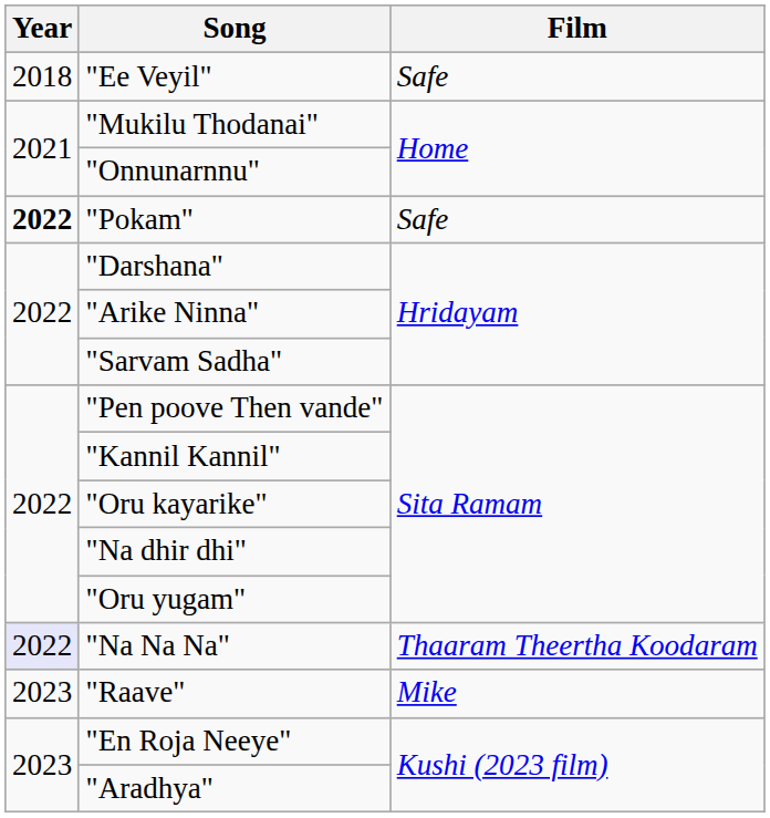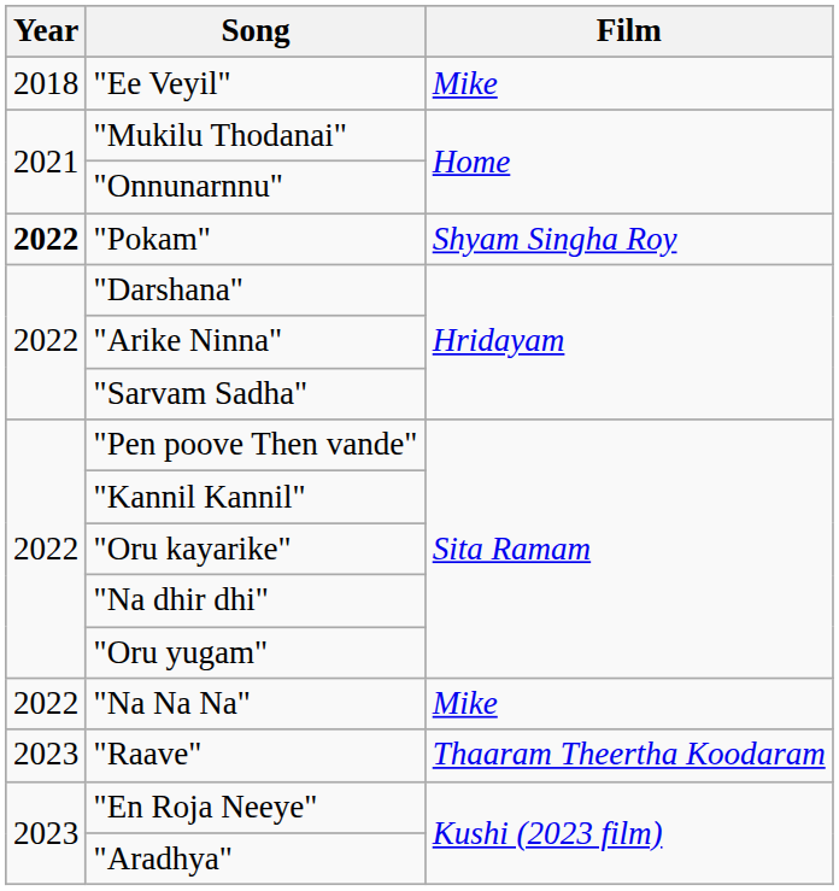 <table class="wikitable sortable">
 <tr>
 <th>Year</th>
 <th>Song</th>
 <th>Film</th>
 </tr>
 <tr>
 <td>2018</td>
 <td>"Ee Veyil"</td>
-<td><em>Safe</em></td>
+<td><em><a href='#'>Mike</a></em></td>
 </tr>
 <tr>
 <td rowspan=2>2021</td>
 <td>"Mukilu Thodanai"</td>
 <td rowspan=2><em><a href='#'>Home</a></em></td>
 </tr>
 <tr>
 <td>"Onnunarnnu"</td>
 </tr>
 <tr>
 <td><strong>2022</strong></td>
 <td>"Pokam"</td>
-<td><em>Safe</em></td>
+<td><em><a href='#'>Shyam Singha Roy</a></em></td>
 </tr>
 <tr>
 <td rowspan=3>2022</td>
 <td>"Darshana"</td>
 <td rowspan=3><em><a href='#'>Hridayam</a></em></td>
 </tr>
 <tr>
 <td>"Arike Ninna"</td>
 </tr>
 <tr>
 <td>"Sarvam Sadha"</td>
 </tr>
 <tr>
 <td rowspan="5">2022</td>
 <td>"Pen poove Then vande"</td>
 <td rowspan="5"><em><a href='#'>Sita Ramam</a></em></td>
 </tr>
 <tr>
 <td>"Kannil Kannil"</td>
 </tr>
 <tr>
 <td>"Oru kayarike"</td>
 </tr>
 <tr>
 <td>"Na dhir dhi"</td>
 </tr>
 <tr>
 <td>"Oru yugam"</td>
 </tr>
 <tr>
-<td style="background: lavender;">2022</td>
+<td>2022</td>
 <td>"Na Na Na"</td>
-<td><em><a href='#'>Thaaram Theertha Koodaram</a></em></td>
+<td><em><a href='#'>Mike</a></em></td>
 </tr>
 <tr>
 <td>2023</td>
 <td>"Raave"</td>
-<td><em><a href='#'>Mike</a></em></td>
+<td><em><a href='#'>Thaaram Theertha Koodaram</a></em></td>
 </tr>
 <tr>
 <td rowspan="2">2023</td>
 <td>"En Roja Neeye"</td>
 <td rowspan="2"><em><a href='#'>Kushi (2023 film)</a></em></td>
 </tr>
 <tr>
 <td>"Aradhya"</td>
 </tr>
 </table>
